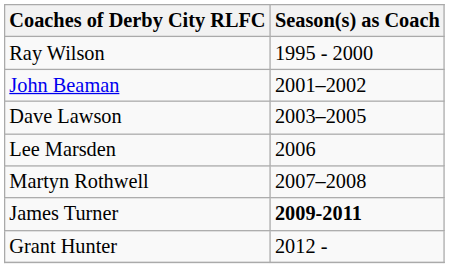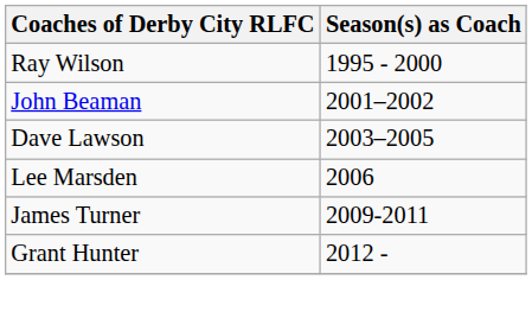 <table class="wikitable">
 <tr>
 <th>Coaches of Derby City RLFC</th>
 <th>Season(s) as Coach</th>
 </tr>
 <tr>
 <td>Ray Wilson</td>
 <td>1995 - 2000</td>
 </tr>
 <tr>
 <td><a href='#'>John Beaman</a></td>
 <td>2001–2002</td>
 </tr>
 <tr>
 <td>Dave Lawson</td>
 <td>2003–2005</td>
 </tr>
 <tr>
 <td>Lee Marsden</td>
 <td>2006</td>
 </tr>
 <tr>
-<td>Martyn Rothwell</td>
-<td>2007–2008</td>
-</tr>
-<tr>
 <td>James Turner</td>
-<td><strong>2009-2011</strong></td>
+<td>2009-2011</td>
 </tr>
 <tr>
 <td>Grant Hunter</td>
 <td>2012 -</td>
 </tr>
 <tr>
 </tr>
 </table>
